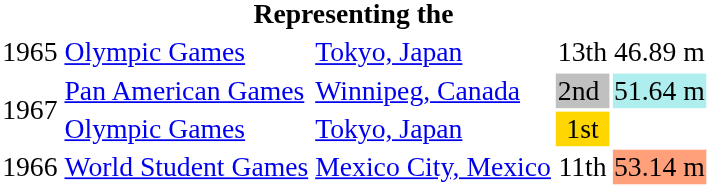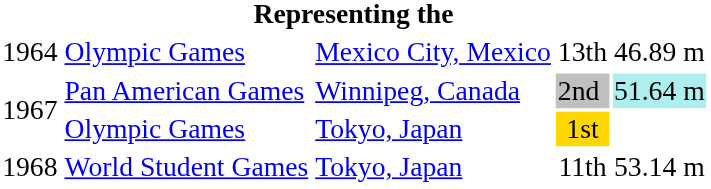 <table>
 <tr>
 <th colspan="5">Representing the </th>
 </tr>
 <tr>
-<td>1965</td>
+<td>1964</td>
 <td><a href='#'>Olympic Games</a></td>
-<td><a href='#'>Tokyo, Japan</a></td>
+<td><a href='#'>Mexico City, Mexico</a></td>
 <td>13th</td>
 <td>46.89 m</td>
 </tr>
 <tr>
 <td rowspan=2>1967</td>
 <td><a href='#'>Pan American Games</a></td>
 <td><a href='#'>Winnipeg, Canada</a></td>
 <td bgcolor="silver">2nd</td>
 <td style="background: paleturquoise;">51.64 m</td>
 </tr>
 <tr>
 <td><a href='#'>Olympic Games</a></td>
 <td><a href='#'>Tokyo, Japan</a></td>
 <td bgcolor="gold" align="center">1st</td>
 <td></td>
 </tr>
 <tr>
-<td>1966</td>
+<td>1968</td>
 <td><a href='#'>World Student Games</a></td>
-<td><a href='#'>Mexico City, Mexico</a></td>
+<td><a href='#'>Tokyo, Japan</a></td>
 <td align="center">11th</td>
-<td style="background: lightsalmon;">53.14 m</td>
+<td>53.14 m</td>
 </tr>
 </table>
